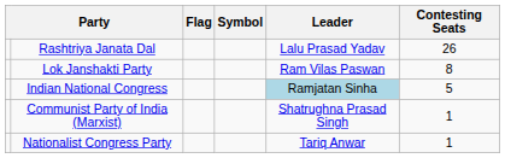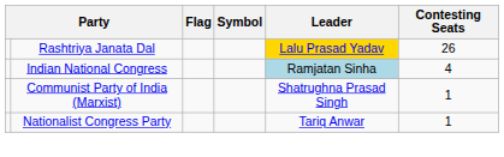 <table class="wikitable" width=50%; style="text-align:center">
 <tr>
 <th colspan="2">Party</th>
 <th>Flag</th>
 <th>Symbol</th>
 <th>Leader</th>
 <th>Contesting Seats</th>
 </tr>
 <tr>
 <td></td>
 <td><a href='#'>Rashtriya Janata Dal</a></td>
 <td></td>
 <td></td>
-<td><a href='#'>Lalu Prasad Yadav</a></td>
+<td style="background: gold;"><a href='#'>Lalu Prasad Yadav</a></td>
 <td>26</td>
-</tr>
-<tr>
-<td></td>
-<td><a href='#'>Lok Janshakti Party</a></td>
-<td></td>
-<td></td>
-<td><a href='#'>Ram Vilas Paswan</a></td>
-<td>8</td>
 </tr>
 <tr>
 <td></td>
 <td><a href='#'>Indian National Congress</a></td>
 <td></td>
 <td></td>
 <td style="background: lightblue;">Ramjatan Sinha</td>
-<td>5</td>
+<td>4</td>
 </tr>
 <tr>
 <td></td>
 <td><a href='#'>Communist Party of India (Marxist)</a></td>
 <td></td>
 <td></td>
 <td><a href='#'>Shatrughna Prasad Singh</a></td>
 <td>1</td>
 </tr>
 <tr>
 <td></td>
 <td><a href='#'>Nationalist Congress Party</a></td>
 <td></td>
 <td></td>
 <td><a href='#'>Tariq Anwar</a></td>
 <td>1</td>
 </tr>
 </table>
